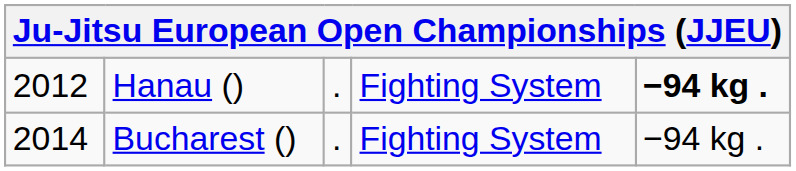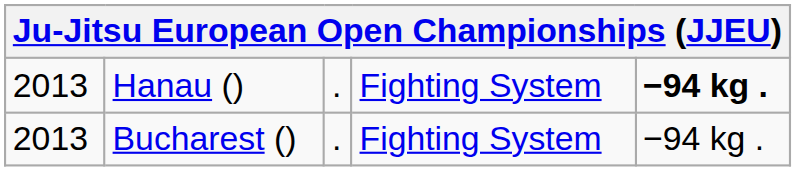 <table class="wikitable">
 <tr>
 <th colspan="5"><a href='#'>Ju-Jitsu European Open Championships</a> (<a href='#'>JJEU</a>)</th>
 </tr>
 <tr>
-<td>2012</td>
+<td>2013</td>
 <td><a href='#'>Hanau</a>           ()</td>
 <td>  .</td>
 <td><a href='#'>Fighting System</a></td>
 <td><strong>−94 kg   .</strong></td>
 </tr>
 <tr>
-<td>2014</td>
+<td>2013</td>
 <td><a href='#'>Bucharest</a>        ()</td>
 <td>    .</td>
 <td><a href='#'>Fighting System</a></td>
 <td>−94 kg   .</td>
 </tr>
 </table>
